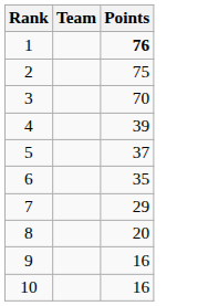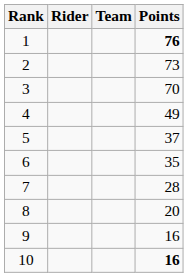 <table class="wikitable">
 <tr>
 <th scope="col">Rank</th>
+<th scope="col">Rider</th>
 <th scope="col">Team</th>
 <th scope="col">Points</th>
 </tr>
 <tr>
 <td style="text-align:center;">1</td>
+<td> </td>
 <td></td>
 <td style="text-align:right;"><strong>76</strong></td>
 </tr>
 <tr>
 <td style="text-align:center;">2</td>
+<td> </td>
 <td></td>
-<td style="text-align:right;">75</td>
+<td style="text-align:right;">73</td>
 </tr>
 <tr>
 <td style="text-align:center;">3</td>
+<td></td>
 <td></td>
 <td style="text-align:right;">70</td>
 </tr>
 <tr>
 <td style="text-align:center;">4</td>
 <td></td>
-<td style="text-align:right;">39</td>
+<td></td>
+<td style="text-align:right;">49</td>
 </tr>
 <tr>
 <td style="text-align:center;">5</td>
+<td> </td>
 <td></td>
 <td style="text-align:right;">37</td>
 </tr>
 <tr>
 <td style="text-align:center;">6</td>
 <td></td>
+<td></td>
 <td style="text-align:right;">35</td>
 </tr>
 <tr>
 <td style="text-align:center;">7</td>
 <td></td>
-<td style="text-align:right;">29</td>
+<td></td>
+<td style="text-align:right;">28</td>
 </tr>
 <tr>
 <td style="text-align:center;">8</td>
+<td></td>
 <td></td>
 <td style="text-align:right;">20</td>
 </tr>
 <tr>
 <td style="text-align:center;">9</td>
 <td></td>
+<td></td>
 <td style="text-align:right;">16</td>
 </tr>
 <tr>
 <td style="text-align:center;">10</td>
 <td></td>
-<td style="text-align:right;">16</td>
+<td></td>
+<td style="text-align:right;"><strong>16</strong></td>
 </tr>
 </table>
